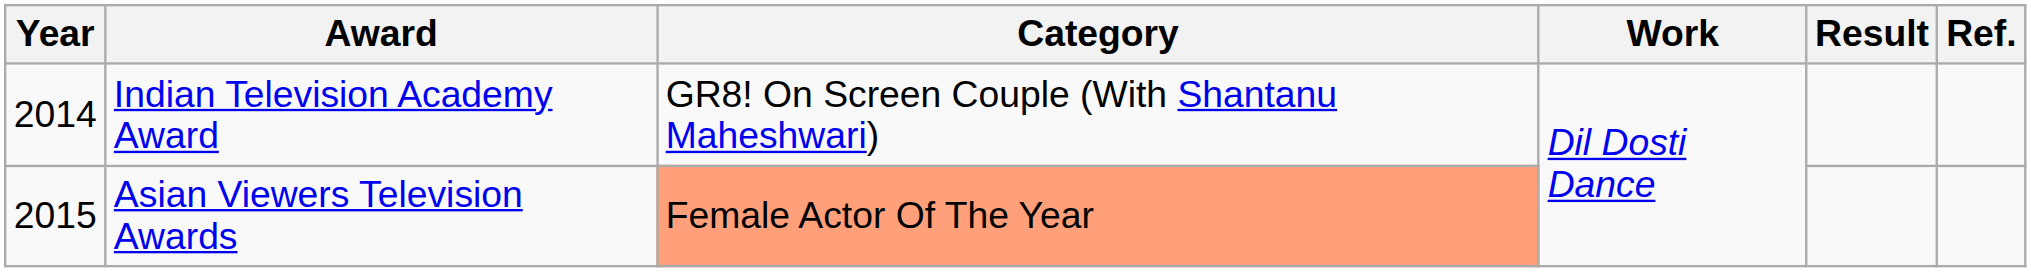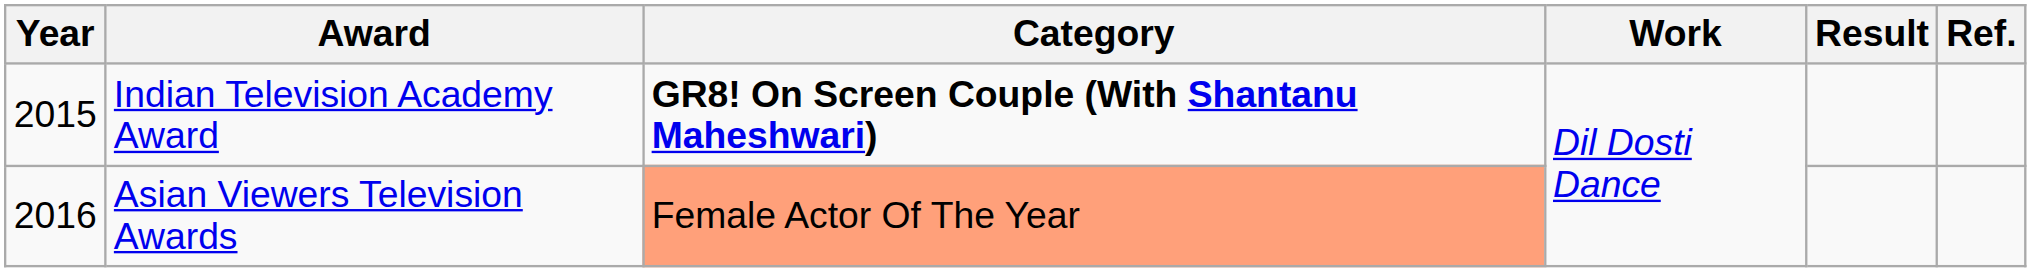 <table class="wikitable">
 <tr>
 <th>Year</th>
 <th>Award</th>
 <th>Category</th>
 <th>Work</th>
 <th>Result</th>
 <th>Ref.</th>
 </tr>
 <tr>
-<td>2014</td>
+<td>2015</td>
 <td><a href='#'>Indian Television Academy Award</a></td>
-<td>GR8! On Screen Couple (With <a href='#'>Shantanu Maheshwari</a>)</td>
+<td><strong>GR8! On Screen Couple (With <a href='#'>Shantanu Maheshwari</a>)</strong></td>
 <td rowspan="2"><em><a href='#'>Dil Dosti Dance</a></em></td>
 <td></td>
 <td></td>
 </tr>
 <tr>
-<td>2015</td>
+<td>2016</td>
 <td><a href='#'>Asian Viewers Television Awards</a></td>
 <td style="background: lightsalmon;">Female Actor Of The Year</td>
 <td></td>
 <td></td>
 </tr>
 </table>
